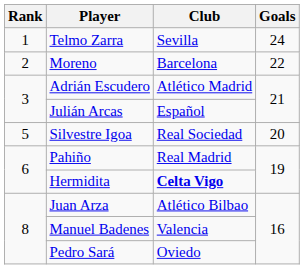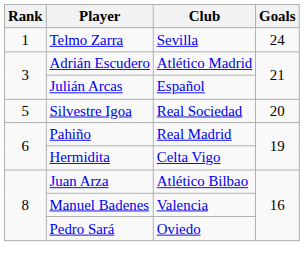 <table class="wikitable">
 <tr>
 <th>Rank</th>
 <th>Player</th>
 <th>Club</th>
 <th>Goals</th>
 </tr>
 <tr>
 <td align=center>1</td>
 <td> <a href='#'>Telmo Zarra</a></td>
 <td><a href='#'>Sevilla</a></td>
 <td align=center>24</td>
-</tr>
-<tr>
-<td align=center>2</td>
-<td> <a href='#'>Moreno</a></td>
-<td><a href='#'>Barcelona</a></td>
-<td align=center>22</td>
 </tr>
 <tr>
 <td rowspan=2 align=center>3</td>
 <td> <a href='#'>Adrián Escudero</a></td>
 <td><a href='#'>Atlético Madrid</a></td>
 <td rowspan=2 align=center>21</td>
 </tr>
 <tr>
 <td> <a href='#'>Julián Arcas</a></td>
 <td><a href='#'>Español</a></td>
 </tr>
 <tr>
 <td align=center>5</td>
 <td> <a href='#'>Silvestre Igoa</a></td>
 <td><a href='#'>Real Sociedad</a></td>
 <td align=center>20</td>
 </tr>
 <tr>
 <td rowspan=2 align=center>6</td>
 <td> <a href='#'>Pahiño</a></td>
 <td><a href='#'>Real Madrid</a></td>
 <td rowspan=2 align=center>19</td>
 </tr>
 <tr>
 <td> <a href='#'>Hermidita</a></td>
-<td><strong><a href='#'>Celta Vigo</a></strong></td>
+<td><a href='#'>Celta Vigo</a></td>
 </tr>
 <tr>
 <td rowspan=3 align=center>8</td>
 <td> <a href='#'>Juan Arza</a></td>
 <td><a href='#'>Atlético Bilbao</a></td>
 <td rowspan=3 align=center>16</td>
 </tr>
 <tr>
 <td> <a href='#'>Manuel Badenes</a></td>
 <td><a href='#'>Valencia</a></td>
 </tr>
 <tr>
 <td> <a href='#'>Pedro Sará</a></td>
 <td><a href='#'>Oviedo</a></td>
 </tr>
 </table>
